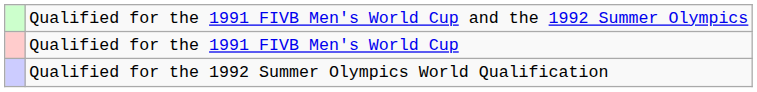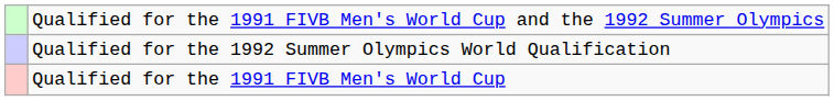 <table class="wikitable" style="text-align: left;">
 <tr>
 <td width=10px bgcolor="#ccffcc"></td>
 <td>Qualified for the <a href='#'>1991 FIVB Men's World Cup</a> and the <a href='#'>1992 Summer Olympics</a></td>
 </tr>
 <tr>
+<td width=10px bgcolor="#ccccff"></td>
+<td>Qualified for the 1992 Summer Olympics World Qualification</td>
+</tr>
+<tr>
 <td width=10px bgcolor="#ffcccc"></td>
 <td>Qualified for the <a href='#'>1991 FIVB Men's World Cup</a></td>
 </tr>
-<tr>
-<td width=10px bgcolor="#ccccff"></td>
-<td>Qualified for the 1992 Summer Olympics World Qualification</td>
-</tr>
 </table>
